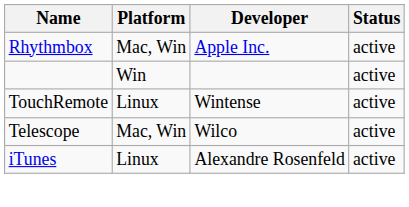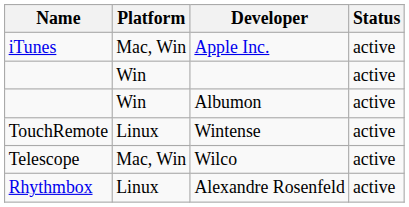 <table class="wikitable" border="1">
 <tr>
 <th>Name</th>
 <th>Platform</th>
 <th>Developer</th>
 <th>Status</th>
 </tr>
 <tr>
-<td><a href='#'>Rhythmbox</a></td>
+<td><a href='#'>iTunes</a></td>
 <td>Mac, Win</td>
 <td><a href='#'>Apple Inc.</a></td>
 <td>active</td>
 </tr>
 <tr>
 <td></td>
 <td>Win</td>
 <td></td>
+<td>active</td>
+</tr>
+<tr>
+<td></td>
+<td>Win</td>
+<td>Albumon</td>
 <td>active</td>
 </tr>
 <tr>
 <td>TouchRemote</td>
 <td>Linux</td>
 <td>Wintense</td>
 <td>active</td>
 </tr>
 <tr>
 <td>Telescope</td>
 <td>Mac, Win</td>
 <td>Wilco</td>
 <td>active</td>
 </tr>
 <tr>
-<td><a href='#'>iTunes</a></td>
+<td><a href='#'>Rhythmbox</a></td>
 <td>Linux</td>
 <td>Alexandre Rosenfeld</td>
 <td>active</td>
 </tr>
 </table>
